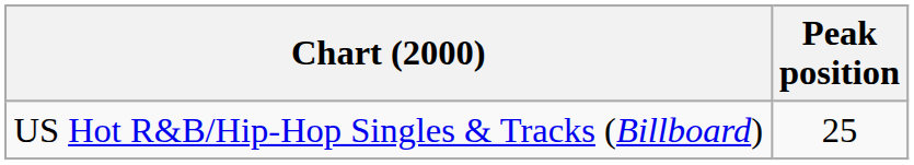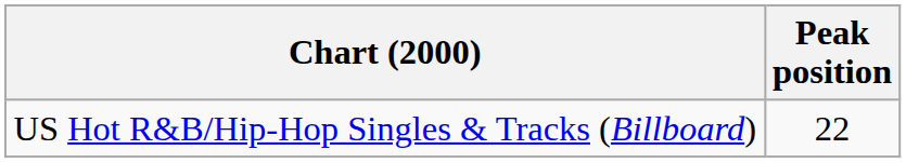 <table Class = "wikitable sortable">
 <tr>
 <th>Chart (2000)</th>
 <th>Peak<br>position</th>
 </tr>
 <tr>
 <td>US <a href='#'>Hot R&B/Hip-Hop Singles & Tracks</a> (<em><a href='#'>Billboard</a></em>)</td>
-<td align=center>25</td>
+<td align=center>22</td>
 </tr>
 </table>
